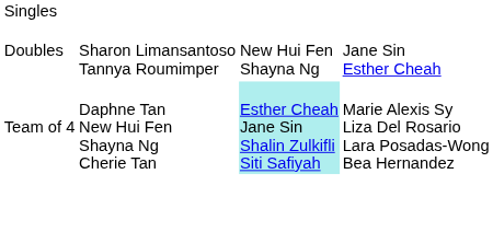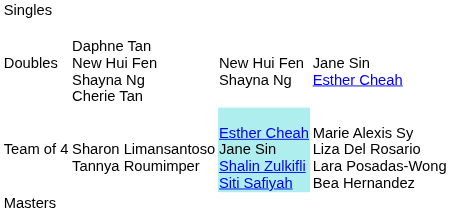 <table>
 <tr>
 <td>Singles<br></td>
 <td></td>
 <td></td>
 <td></td>
 </tr>
 <tr>
 <td>Doubles<br></td>
-<td><br>Sharon Limansantoso<br>Tannya Roumimper</td>
+<td><br>Daphne Tan<br>New Hui Fen<br>Shayna Ng<br>Cherie Tan</td>
 <td><br>New Hui Fen<br>Shayna Ng</td>
 <td><br>Jane Sin<br><a href='#'>Esther Cheah</a></td>
 </tr>
 <tr>
 <td>Team of 4<br></td>
-<td><br>Daphne Tan<br>New Hui Fen<br>Shayna Ng<br>Cherie Tan</td>
+<td><br>Sharon Limansantoso<br>Tannya Roumimper</td>
 <td style="background: paleturquoise;"><br><a href='#'>Esther Cheah</a><br>Jane Sin<br><a href='#'>Shalin Zulkifli</a><br><a href='#'>Siti Safiyah</a></td>
 <td><br>Marie Alexis Sy<br>Liza Del Rosario<br>Lara Posadas-Wong<br>Bea Hernandez</td>
 </tr>
+<tr>
+<td>Masters<br></td>
+<td></td>
+<td></td>
+<td></td>
+</tr>
 </table>
